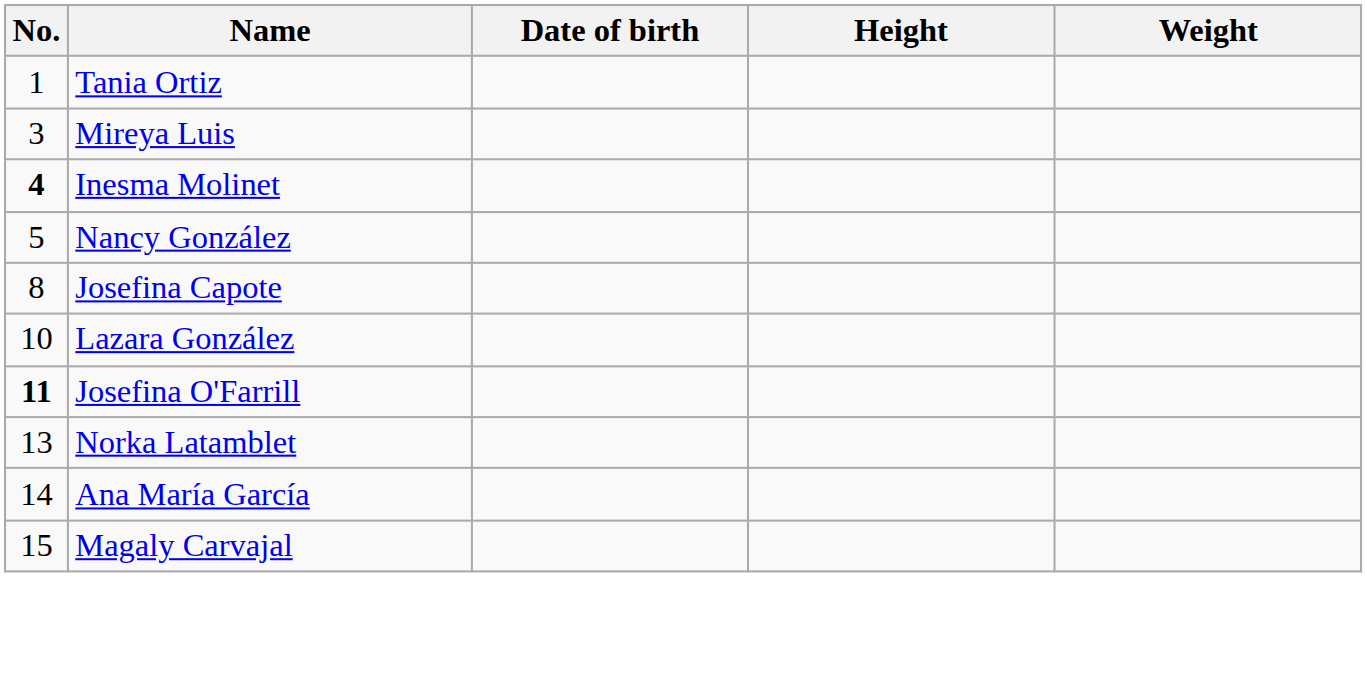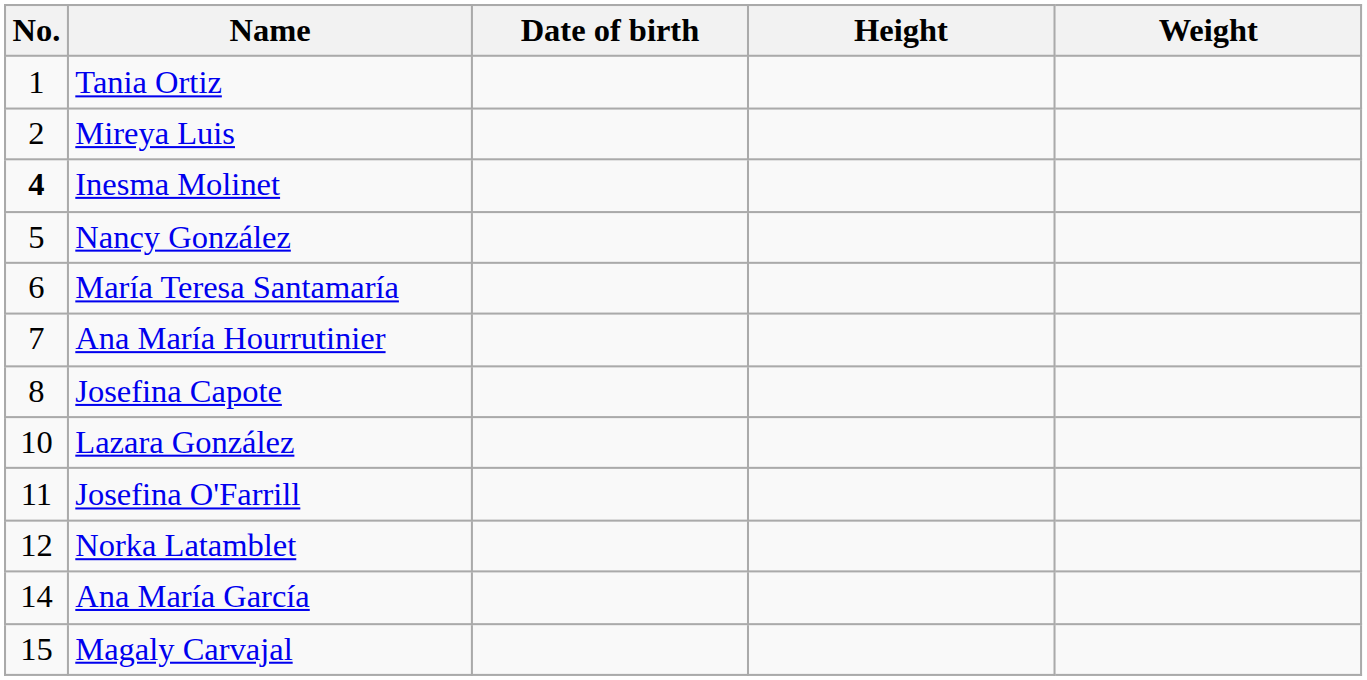 <table class=wikitable sortable style=text-align:center;>
 <tr>
 <th>No.</th>
 <th style=width:12em>Name</th>
 <th style=width:8em>Date of birth</th>
 <th style=width:9em>Height</th>
 <th style=width:9em>Weight</th>
 </tr>
 <tr>
 <td>1</td>
 <td align=left><a href='#'>Tania Ortiz</a></td>
 <td></td>
 <td></td>
 <td></td>
 </tr>
 <tr>
-<td>3</td>
+<td>2</td>
 <td align=left><a href='#'>Mireya Luis</a></td>
 <td></td>
 <td></td>
 <td></td>
 </tr>
 <tr>
 <td><strong>4</strong></td>
 <td align=left><a href='#'>Inesma Molinet</a></td>
 <td></td>
 <td></td>
 <td></td>
 </tr>
 <tr>
 <td>5</td>
 <td align=left><a href='#'>Nancy González</a></td>
 <td></td>
 <td></td>
 <td></td>
 </tr>
 <tr>
+<td>6</td>
+<td align=left><a href='#'>María Teresa Santamaría</a></td>
+<td></td>
+<td></td>
+<td></td>
+</tr>
+<tr>
+<td>7</td>
+<td align=left><a href='#'>Ana María Hourrutinier</a></td>
+<td></td>
+<td></td>
+<td></td>
+</tr>
+<tr>
 <td>8</td>
 <td align=left><a href='#'>Josefina Capote</a></td>
 <td></td>
 <td></td>
 <td></td>
 </tr>
 <tr>
 <td>10</td>
 <td align=left><a href='#'>Lazara González</a></td>
 <td></td>
 <td></td>
 <td></td>
 </tr>
 <tr>
-<td><strong>11</strong></td>
+<td>11</td>
 <td align=left><a href='#'>Josefina O'Farrill</a></td>
 <td></td>
 <td></td>
 <td></td>
 </tr>
 <tr>
-<td>13</td>
+<td>12</td>
 <td align=left><a href='#'>Norka Latamblet</a></td>
 <td></td>
 <td></td>
 <td></td>
 </tr>
 <tr>
 <td>14</td>
 <td align=left><a href='#'>Ana María García</a></td>
 <td></td>
 <td></td>
 <td></td>
 </tr>
 <tr>
 <td>15</td>
 <td align=left><a href='#'>Magaly Carvajal</a></td>
 <td></td>
 <td></td>
 <td></td>
 </tr>
 </table>
